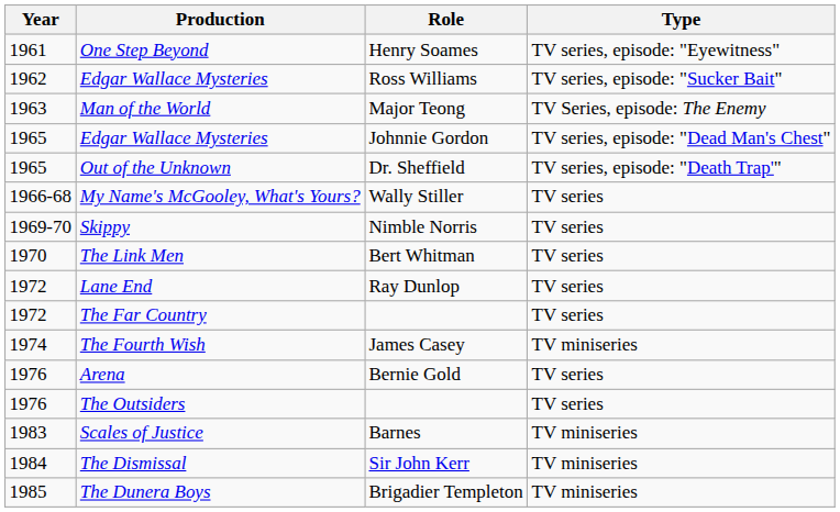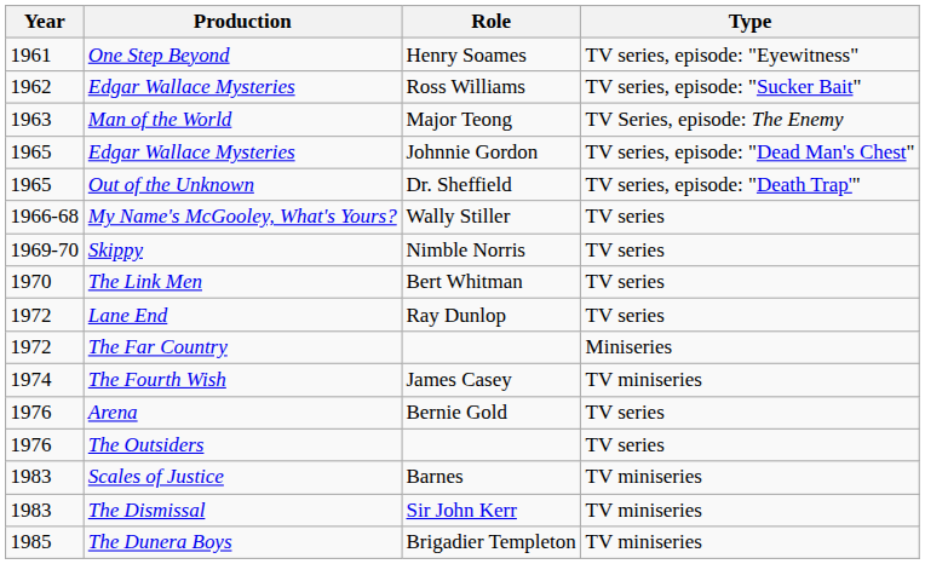 <table class="wikitable">
 <tr>
 <th>Year</th>
 <th>Production</th>
 <th>Role</th>
 <th>Type</th>
 </tr>
 <tr>
 <td>1961</td>
 <td><em><a href='#'>One Step Beyond</a></em></td>
 <td>Henry Soames</td>
 <td>TV series, episode: "Eyewitness"</td>
 </tr>
 <tr>
 <td>1962</td>
 <td><em><a href='#'>Edgar Wallace Mysteries</a></em></td>
 <td>Ross Williams</td>
 <td>TV series, episode: "<a href='#'>Sucker Bait</a>"</td>
 </tr>
 <tr>
 <td>1963</td>
 <td><em><a href='#'>Man of the World</a></em></td>
 <td>Major Teong</td>
 <td>TV Series, episode: <em>The Enemy</em></td>
 </tr>
 <tr>
 <td>1965</td>
 <td><em><a href='#'>Edgar Wallace Mysteries</a></em></td>
 <td>Johnnie Gordon</td>
 <td>TV series, episode: "<a href='#'>Dead Man's Chest</a>"</td>
 </tr>
 <tr>
 <td>1965</td>
 <td><em><a href='#'>Out of the Unknown</a></em></td>
 <td>Dr. Sheffield</td>
 <td>TV series, episode: "<a href='#'>Death Trap'</a>"</td>
 </tr>
 <tr>
 <td>1966-68</td>
 <td><em><a href='#'>My Name's McGooley, What's Yours?</a></em></td>
 <td>Wally Stiller</td>
 <td>TV series</td>
 </tr>
 <tr>
 <td>1969-70</td>
 <td><em><a href='#'>Skippy</a></em></td>
 <td>Nimble Norris</td>
 <td>TV series</td>
 </tr>
 <tr>
 <td>1970</td>
 <td><em><a href='#'>The Link Men</a></em></td>
 <td>Bert Whitman</td>
 <td>TV series</td>
 </tr>
 <tr>
 <td>1972</td>
 <td><em><a href='#'>Lane End</a></em></td>
 <td>Ray Dunlop</td>
 <td>TV series</td>
 </tr>
 <tr>
 <td>1972</td>
 <td><em><a href='#'>The Far Country</a></em></td>
 <td></td>
-<td>TV series</td>
+<td>Miniseries</td>
 </tr>
 <tr>
 <td>1974</td>
 <td><em><a href='#'>The Fourth Wish</a></em></td>
 <td>James Casey</td>
 <td>TV miniseries</td>
 </tr>
 <tr>
 <td>1976</td>
 <td><em><a href='#'>Arena</a></em></td>
 <td>Bernie Gold</td>
 <td>TV series</td>
 </tr>
 <tr>
 <td>1976</td>
 <td><em><a href='#'>The Outsiders</a></em></td>
 <td></td>
 <td>TV series</td>
 </tr>
 <tr>
 <td>1983</td>
 <td><em><a href='#'>Scales of Justice</a></em></td>
 <td>Barnes</td>
 <td>TV miniseries</td>
 </tr>
 <tr>
-<td>1984</td>
+<td>1983</td>
 <td><em><a href='#'>The Dismissal</a></em></td>
 <td><a href='#'>Sir John Kerr</a></td>
 <td>TV miniseries</td>
 </tr>
 <tr>
 <td>1985</td>
 <td><em><a href='#'>The Dunera Boys</a></em></td>
 <td>Brigadier Templeton</td>
 <td>TV miniseries</td>
 </tr>
 </table>
